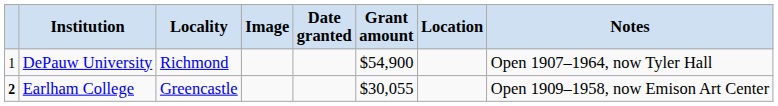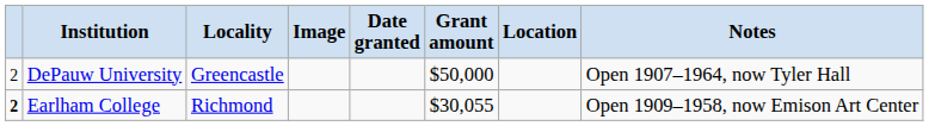 <table class="wikitable sortable" align="center">
 <tr>
 <th style="background-color:#CEE0F2;"></th>
 <th style="background-color:#CEE0F2;">Institution</th>
 <th style="background-color:#CEE0F2;">Locality</th>
 <th style="background-color:#CEE0F2;" class="unsortable">Image</th>
 <th style="background-color:#CEE0F2;">Date<br>granted</th>
 <th style="background-color:#CEE0F2;">Grant<br>amount</th>
 <th style="background-color:#CEE0F2;">Location</th>
 <th style="background-color:#CEE0F2;" class="unsortable">Notes</th>
 </tr>
 <tr ->
-<td align=center><small>1</small></td>
+<td align=center><small>2</small></td>
 <td><a href='#'>DePauw University</a></td>
-<td><a href='#'>Richmond</a></td>
+<td><a href='#'>Greencastle</a></td>
 <td></td>
 <td></td>
-<td align=right>$54,900</td>
+<td align=right>$50,000</td>
 <td></td>
 <td>Open 1907–1964, now Tyler Hall</td>
 </tr>
 <tr ->
 <td align=center><strong><small>2</small></strong></td>
 <td><a href='#'>Earlham College</a></td>
-<td><a href='#'>Greencastle</a></td>
+<td><a href='#'>Richmond</a></td>
 <td></td>
 <td></td>
 <td align=right>$30,055</td>
 <td></td>
 <td>Open 1909–1958, now Emison Art Center</td>
 </tr>
 </table>
